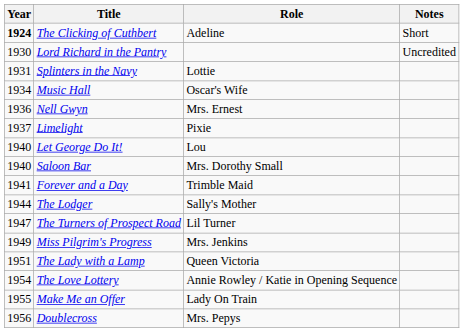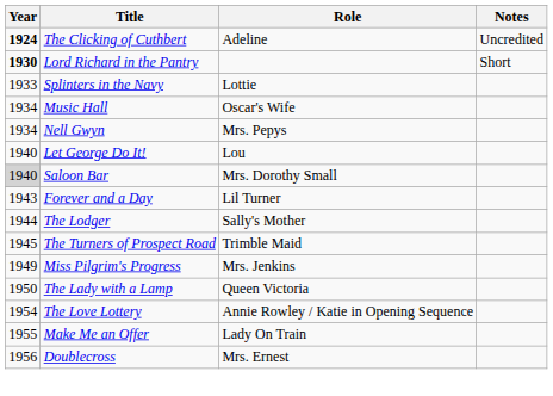 <table class="wikitable">
 <tr>
 <th>Year</th>
 <th>Title</th>
 <th>Role</th>
 <th>Notes</th>
 </tr>
 <tr>
 <td><strong>1924</strong></td>
 <td><em><a href='#'>The Clicking of Cuthbert</a></em></td>
 <td>Adeline</td>
+<td>Uncredited</td>
+</tr>
+<tr>
+<td><strong>1930</strong></td>
+<td><em><a href='#'>Lord Richard in the Pantry</a></em></td>
+<td></td>
 <td>Short</td>
 </tr>
 <tr>
-<td>1930</td>
-<td><em><a href='#'>Lord Richard in the Pantry</a></em></td>
-<td></td>
-<td>Uncredited</td>
-</tr>
-<tr>
-<td>1931</td>
+<td>1933</td>
 <td><em><a href='#'>Splinters in the Navy</a></em></td>
 <td>Lottie</td>
 <td></td>
 </tr>
 <tr>
 <td>1934</td>
 <td><em><a href='#'>Music Hall</a></em></td>
 <td>Oscar's Wife</td>
 <td></td>
 </tr>
 <tr>
-<td>1936</td>
+<td>1934</td>
 <td><em><a href='#'>Nell Gwyn</a></em></td>
-<td>Mrs. Ernest</td>
-<td></td>
-</tr>
-<tr>
-<td>1937</td>
-<td><em><a href='#'>Limelight</a></em></td>
-<td>Pixie</td>
+<td>Mrs. Pepys</td>
 <td></td>
 </tr>
 <tr>
 <td>1940</td>
 <td><em><a href='#'>Let George Do It!</a></em></td>
 <td>Lou</td>
 <td></td>
 </tr>
 <tr>
-<td>1940</td>
+<td style="background: lightgrey;">1940</td>
 <td><em><a href='#'>Saloon Bar</a></em></td>
 <td>Mrs. Dorothy Small</td>
 <td></td>
 </tr>
 <tr>
-<td>1941</td>
+<td>1943</td>
 <td><em><a href='#'>Forever and a Day</a></em></td>
-<td>Trimble Maid</td>
+<td>Lil Turner</td>
 <td></td>
 </tr>
 <tr>
 <td>1944</td>
 <td><em><a href='#'>The Lodger</a></em></td>
 <td>Sally's Mother</td>
 <td></td>
 </tr>
 <tr>
-<td>1947</td>
+<td>1945</td>
 <td><em><a href='#'>The Turners of Prospect Road</a></em></td>
-<td>Lil Turner</td>
+<td>Trimble Maid</td>
 <td></td>
 </tr>
 <tr>
 <td>1949</td>
 <td><em><a href='#'>Miss Pilgrim's Progress</a></em></td>
 <td>Mrs. Jenkins</td>
 <td></td>
 </tr>
 <tr>
-<td>1951</td>
+<td>1950</td>
 <td><em><a href='#'>The Lady with a Lamp</a></em></td>
 <td>Queen Victoria</td>
 <td></td>
 </tr>
 <tr>
 <td>1954</td>
 <td><em><a href='#'>The Love Lottery</a></em></td>
 <td>Annie Rowley / Katie in Opening Sequence</td>
 <td></td>
 </tr>
 <tr>
 <td>1955</td>
 <td><em><a href='#'>Make Me an Offer</a></em></td>
 <td>Lady On Train</td>
 <td></td>
 </tr>
 <tr>
 <td>1956</td>
 <td><em><a href='#'>Doublecross</a></em></td>
-<td>Mrs. Pepys</td>
+<td>Mrs. Ernest</td>
 <td></td>
 </tr>
 </table>
